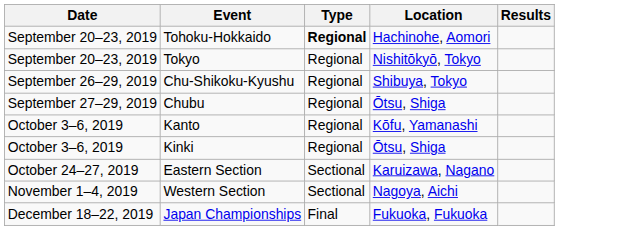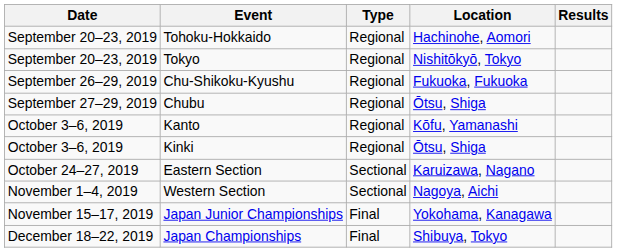 <table class="wikitable">
 <tr>
 <th>Date</th>
 <th>Event</th>
 <th>Type</th>
 <th>Location</th>
 <th>Results</th>
 </tr>
 <tr>
 <td>September 20–23, 2019</td>
 <td>Tohoku-Hokkaido</td>
-<td><strong>Regional</strong></td>
+<td>Regional</td>
 <td><a href='#'>Hachinohe</a>, <a href='#'>Aomori</a></td>
 <td></td>
 </tr>
 <tr>
 <td>September 20–23, 2019</td>
 <td>Tokyo</td>
 <td>Regional</td>
 <td><a href='#'>Nishitōkyō</a>, <a href='#'>Tokyo</a></td>
 <td></td>
 </tr>
 <tr>
 <td>September 26–29, 2019</td>
 <td>Chu-Shikoku-Kyushu</td>
 <td>Regional</td>
-<td><a href='#'>Shibuya</a>, <a href='#'>Tokyo</a></td>
+<td><a href='#'>Fukuoka</a>, <a href='#'> Fukuoka</a></td>
 <td></td>
 </tr>
 <tr>
 <td>September 27–29, 2019</td>
 <td>Chubu</td>
 <td>Regional</td>
 <td><a href='#'>Ōtsu</a>, <a href='#'>Shiga</a></td>
 <td></td>
 </tr>
 <tr>
 <td>October 3–6, 2019</td>
 <td>Kanto</td>
 <td>Regional</td>
 <td><a href='#'>Kōfu</a>, <a href='#'>Yamanashi</a></td>
 <td></td>
 </tr>
 <tr>
 <td>October 3–6, 2019</td>
 <td>Kinki</td>
 <td>Regional</td>
 <td><a href='#'>Ōtsu</a>, <a href='#'>Shiga</a></td>
 <td></td>
 </tr>
 <tr>
 <td>October 24–27, 2019</td>
 <td>Eastern Section</td>
 <td>Sectional</td>
 <td><a href='#'>Karuizawa</a>, <a href='#'>Nagano</a></td>
 <td></td>
 </tr>
 <tr>
 <td>November 1–4, 2019</td>
 <td>Western Section</td>
 <td>Sectional</td>
 <td><a href='#'>Nagoya</a>, <a href='#'>Aichi</a></td>
 <td></td>
 </tr>
 <tr>
+<td>November 15–17, 2019</td>
+<td><a href='#'>Japan Junior Championships</a></td>
+<td>Final</td>
+<td><a href='#'>Yokohama</a>, <a href='#'>Kanagawa</a></td>
+<td></td>
+</tr>
+<tr>
 <td>December 18–22, 2019</td>
 <td><a href='#'>Japan Championships</a></td>
 <td>Final</td>
-<td><a href='#'>Fukuoka</a>, <a href='#'> Fukuoka</a></td>
+<td><a href='#'>Shibuya</a>, <a href='#'>Tokyo</a></td>
 <td></td>
 </tr>
 </table>
